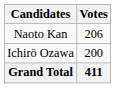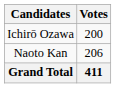 <table class="wikitable" style="text-align: center;">
 <tr>
 <th>Candidates</th>
 <th>Votes</th>
 </tr>
 <tr>
+<td>Ichirō Ozawa</td>
+<td>200</td>
+</tr>
+<tr>
 <td>Naoto Kan </td>
 <td>206</td>
-</tr>
-<tr>
-<td>Ichirō Ozawa</td>
-<td>200</td>
 </tr>
 <tr>
 <th>Grand Total</th>
 <th>411</th>
 </tr>
 </table>
